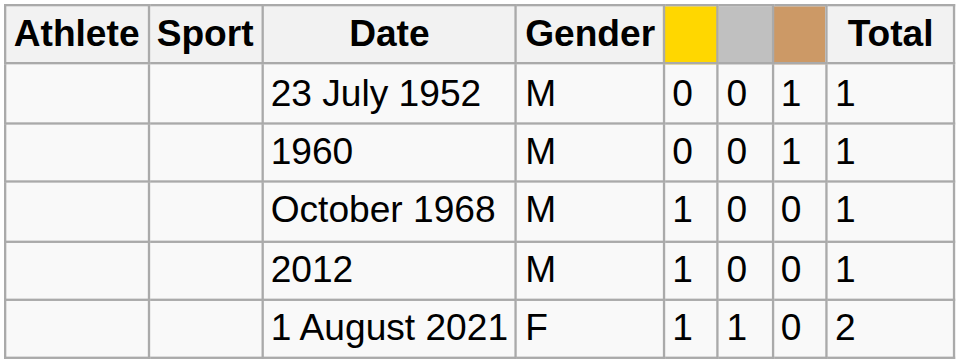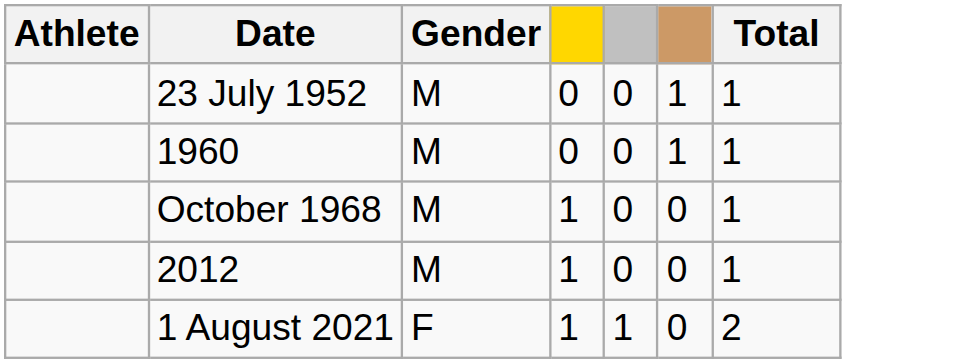 <table class="wikitable sortable">
 <tr>
 <th>Athlete</th>
-<th>Sport</th>
 <th>Date</th>
 <th>Gender</th>
 <th style="background-color:gold; width:1.0em; font-weight:bold;"></th>
 <th style="background-color:silver; width:1.0em; font-weight:bold;"></th>
 <th style="background-color:#cc9966; width:1.0em; font-weight:bold;"></th>
 <th style="width:3.0em;">Total</th>
 </tr>
 <tr>
-<td></td>
 <td></td>
 <td>23 July 1952</td>
 <td>M</td>
 <td>0</td>
 <td>0</td>
 <td>1</td>
 <td>1</td>
 </tr>
 <tr>
 <td></td>
-<td></td>
 <td>1960</td>
 <td>M</td>
 <td>0</td>
 <td>0</td>
 <td>1</td>
 <td>1</td>
 </tr>
 <tr>
-<td></td>
 <td></td>
 <td>October 1968</td>
 <td>M</td>
 <td>1</td>
 <td>0</td>
 <td>0</td>
 <td>1</td>
 </tr>
 <tr>
 <td></td>
-<td></td>
 <td>2012</td>
 <td>M</td>
 <td>1</td>
 <td>0</td>
 <td>0</td>
 <td>1</td>
 </tr>
 <tr>
 <td></td>
-<td></td>
 <td>1 August 2021</td>
 <td>F</td>
 <td>1</td>
 <td>1</td>
 <td>0</td>
 <td>2</td>
 </tr>
 </table>
